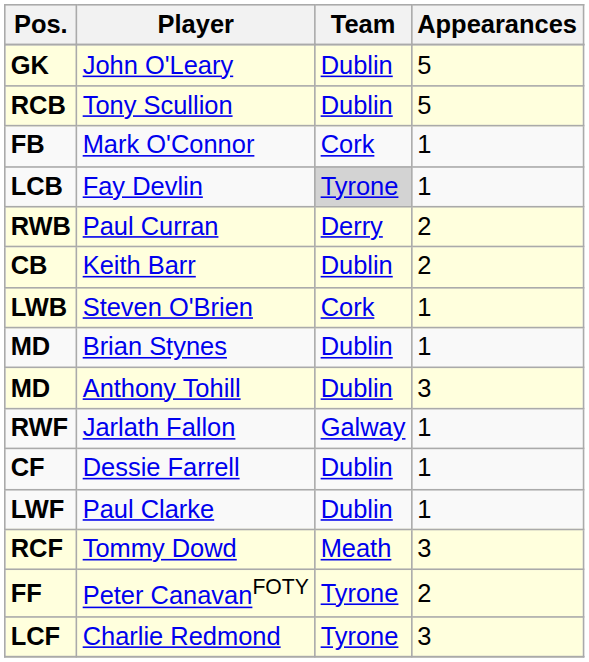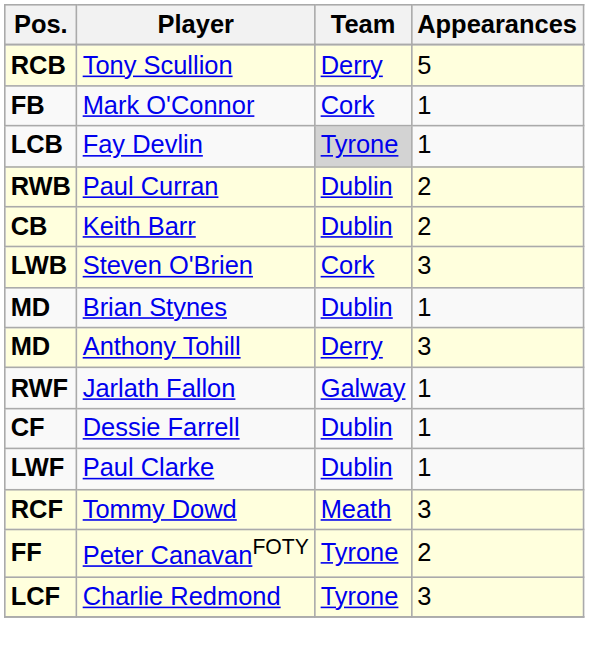 <table class="wikitable">
 <tr>
 <th>Pos.</th>
 <th>Player</th>
 <th>Team</th>
 <th>Appearances</th>
 </tr>
 <tr>
 </tr>
 <tr bgcolor=#FFFFDD>
-<td><strong>GK </strong></td>
-<td> <a href='#'>John O'Leary</a></td>
-<td><a href='#'>Dublin</a></td>
-<td>5</td>
-</tr>
-<tr bgcolor=#FFFFDD>
 <td><strong>RCB</strong></td>
 <td> <a href='#'>Tony Scullion</a></td>
-<td><a href='#'>Dublin</a></td>
+<td><a href='#'>Derry</a></td>
 <td>5</td>
 </tr>
 <tr>
 <td><strong>FB</strong></td>
 <td> <a href='#'>Mark O'Connor</a></td>
 <td><a href='#'>Cork</a></td>
 <td>1</td>
 </tr>
 <tr>
 <td><strong>LCB</strong></td>
 <td> <a href='#'>Fay Devlin</a></td>
 <td style="background: lightgrey;"><a href='#'>Tyrone</a></td>
 <td>1</td>
 </tr>
 <tr bgcolor=#FFFFDD>
 <td><strong>RWB</strong></td>
 <td> <a href='#'>Paul Curran</a></td>
-<td><a href='#'>Derry</a></td>
+<td><a href='#'>Dublin</a></td>
 <td>2</td>
 </tr>
 <tr bgcolor=#FFFFDD>
 <td><strong>CB</strong></td>
 <td> <a href='#'>Keith Barr</a></td>
 <td><a href='#'>Dublin</a></td>
 <td>2</td>
 </tr>
 <tr bgcolor=#FFFFDD>
 <td><strong>LWB</strong></td>
 <td> <a href='#'>Steven O'Brien</a></td>
 <td><a href='#'>Cork</a></td>
-<td>1</td>
+<td>3</td>
 </tr>
 <tr>
 <td><strong>MD </strong></td>
 <td> <a href='#'>Brian Stynes</a></td>
 <td><a href='#'>Dublin</a></td>
 <td>1</td>
 </tr>
 <tr bgcolor=#FFFFDD>
 <td><strong>MD </strong></td>
 <td> <a href='#'>Anthony Tohill</a></td>
-<td><a href='#'>Dublin</a></td>
+<td><a href='#'>Derry</a></td>
 <td>3</td>
 </tr>
 <tr>
 <td><strong>RWF</strong></td>
 <td> <a href='#'>Jarlath Fallon</a></td>
 <td><a href='#'>Galway</a></td>
 <td>1</td>
 </tr>
 <tr>
 <td><strong>CF</strong></td>
 <td> <a href='#'>Dessie Farrell</a></td>
 <td><a href='#'>Dublin</a></td>
 <td>1</td>
 </tr>
 <tr>
 <td><strong>LWF</strong></td>
 <td> <a href='#'>Paul Clarke</a></td>
 <td><a href='#'>Dublin</a></td>
 <td>1</td>
 </tr>
 <tr bgcolor=#FFFFDD>
 <td><strong>RCF </strong></td>
 <td> <a href='#'>Tommy Dowd</a></td>
 <td><a href='#'>Meath</a></td>
 <td>3</td>
 </tr>
 <tr bgcolor=#FFFFDD>
 <td><strong>FF</strong></td>
 <td> <a href='#'>Peter Canavan</a><sup>FOTY</sup></td>
 <td><a href='#'>Tyrone</a></td>
 <td>2</td>
 </tr>
 <tr bgcolor=#FFFFDD>
 <td><strong>LCF</strong></td>
 <td> <a href='#'>Charlie Redmond</a></td>
 <td><a href='#'>Tyrone</a></td>
 <td>3</td>
 </tr>
 <tr>
 </tr>
 </table>
